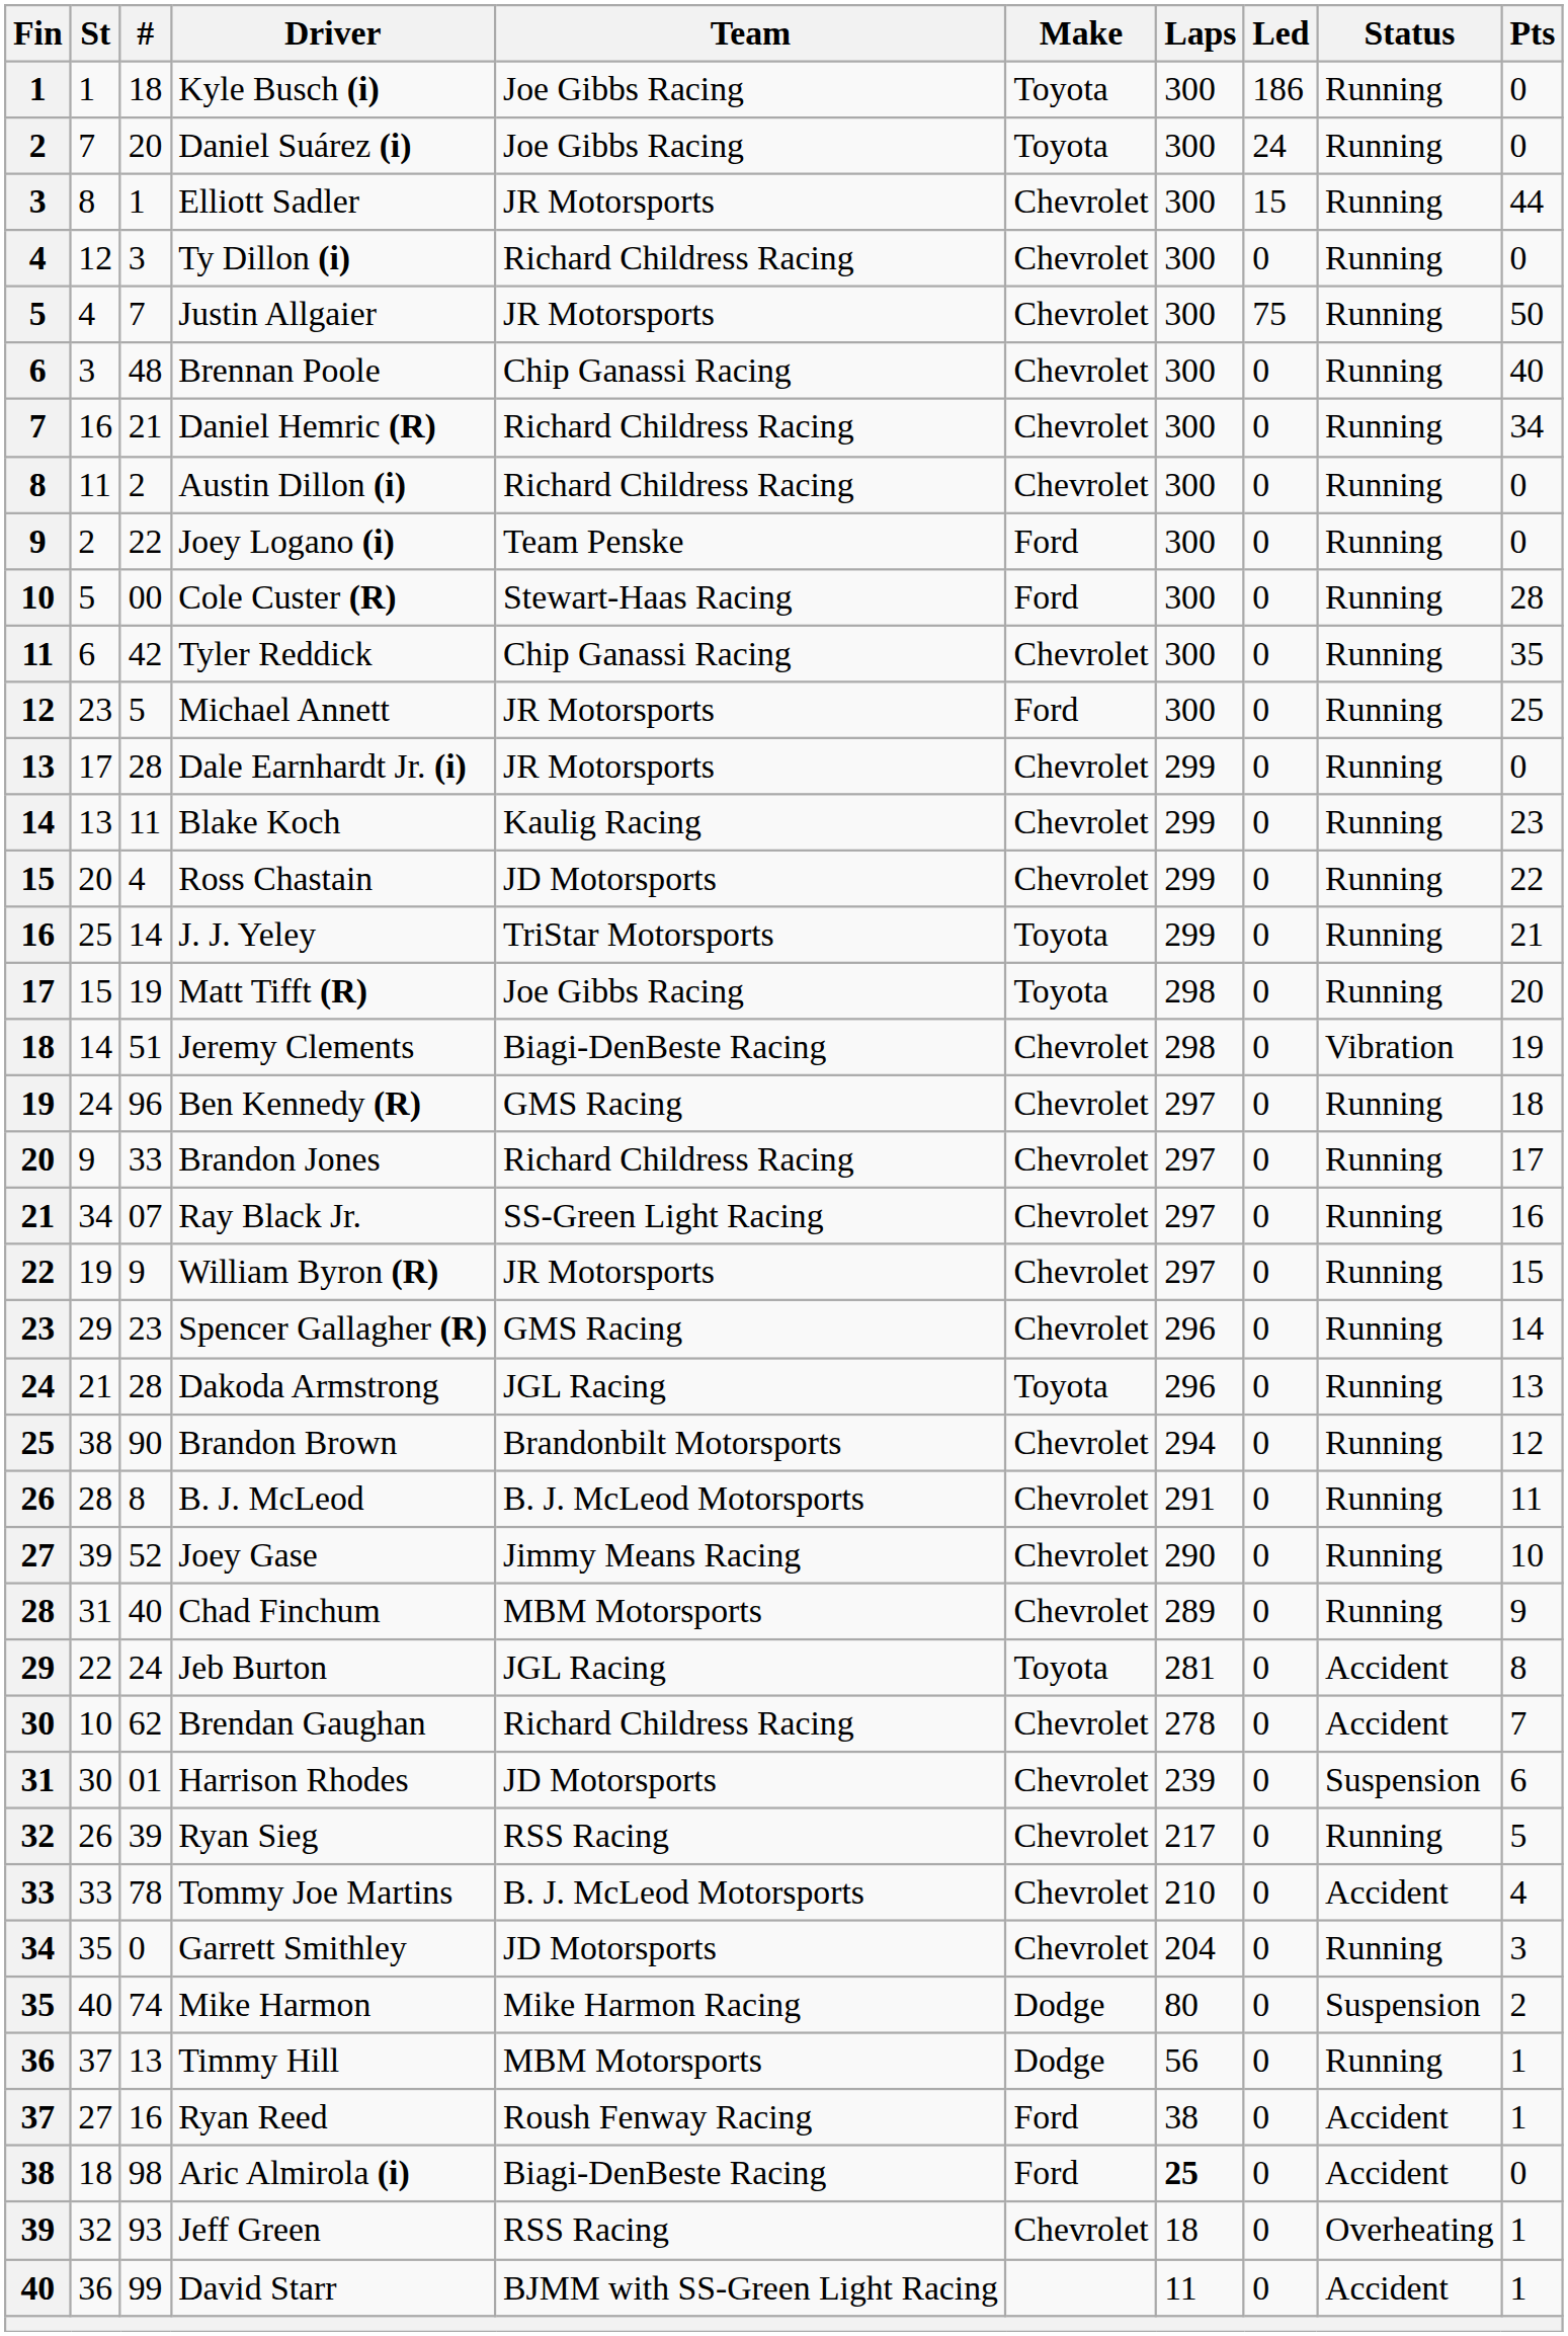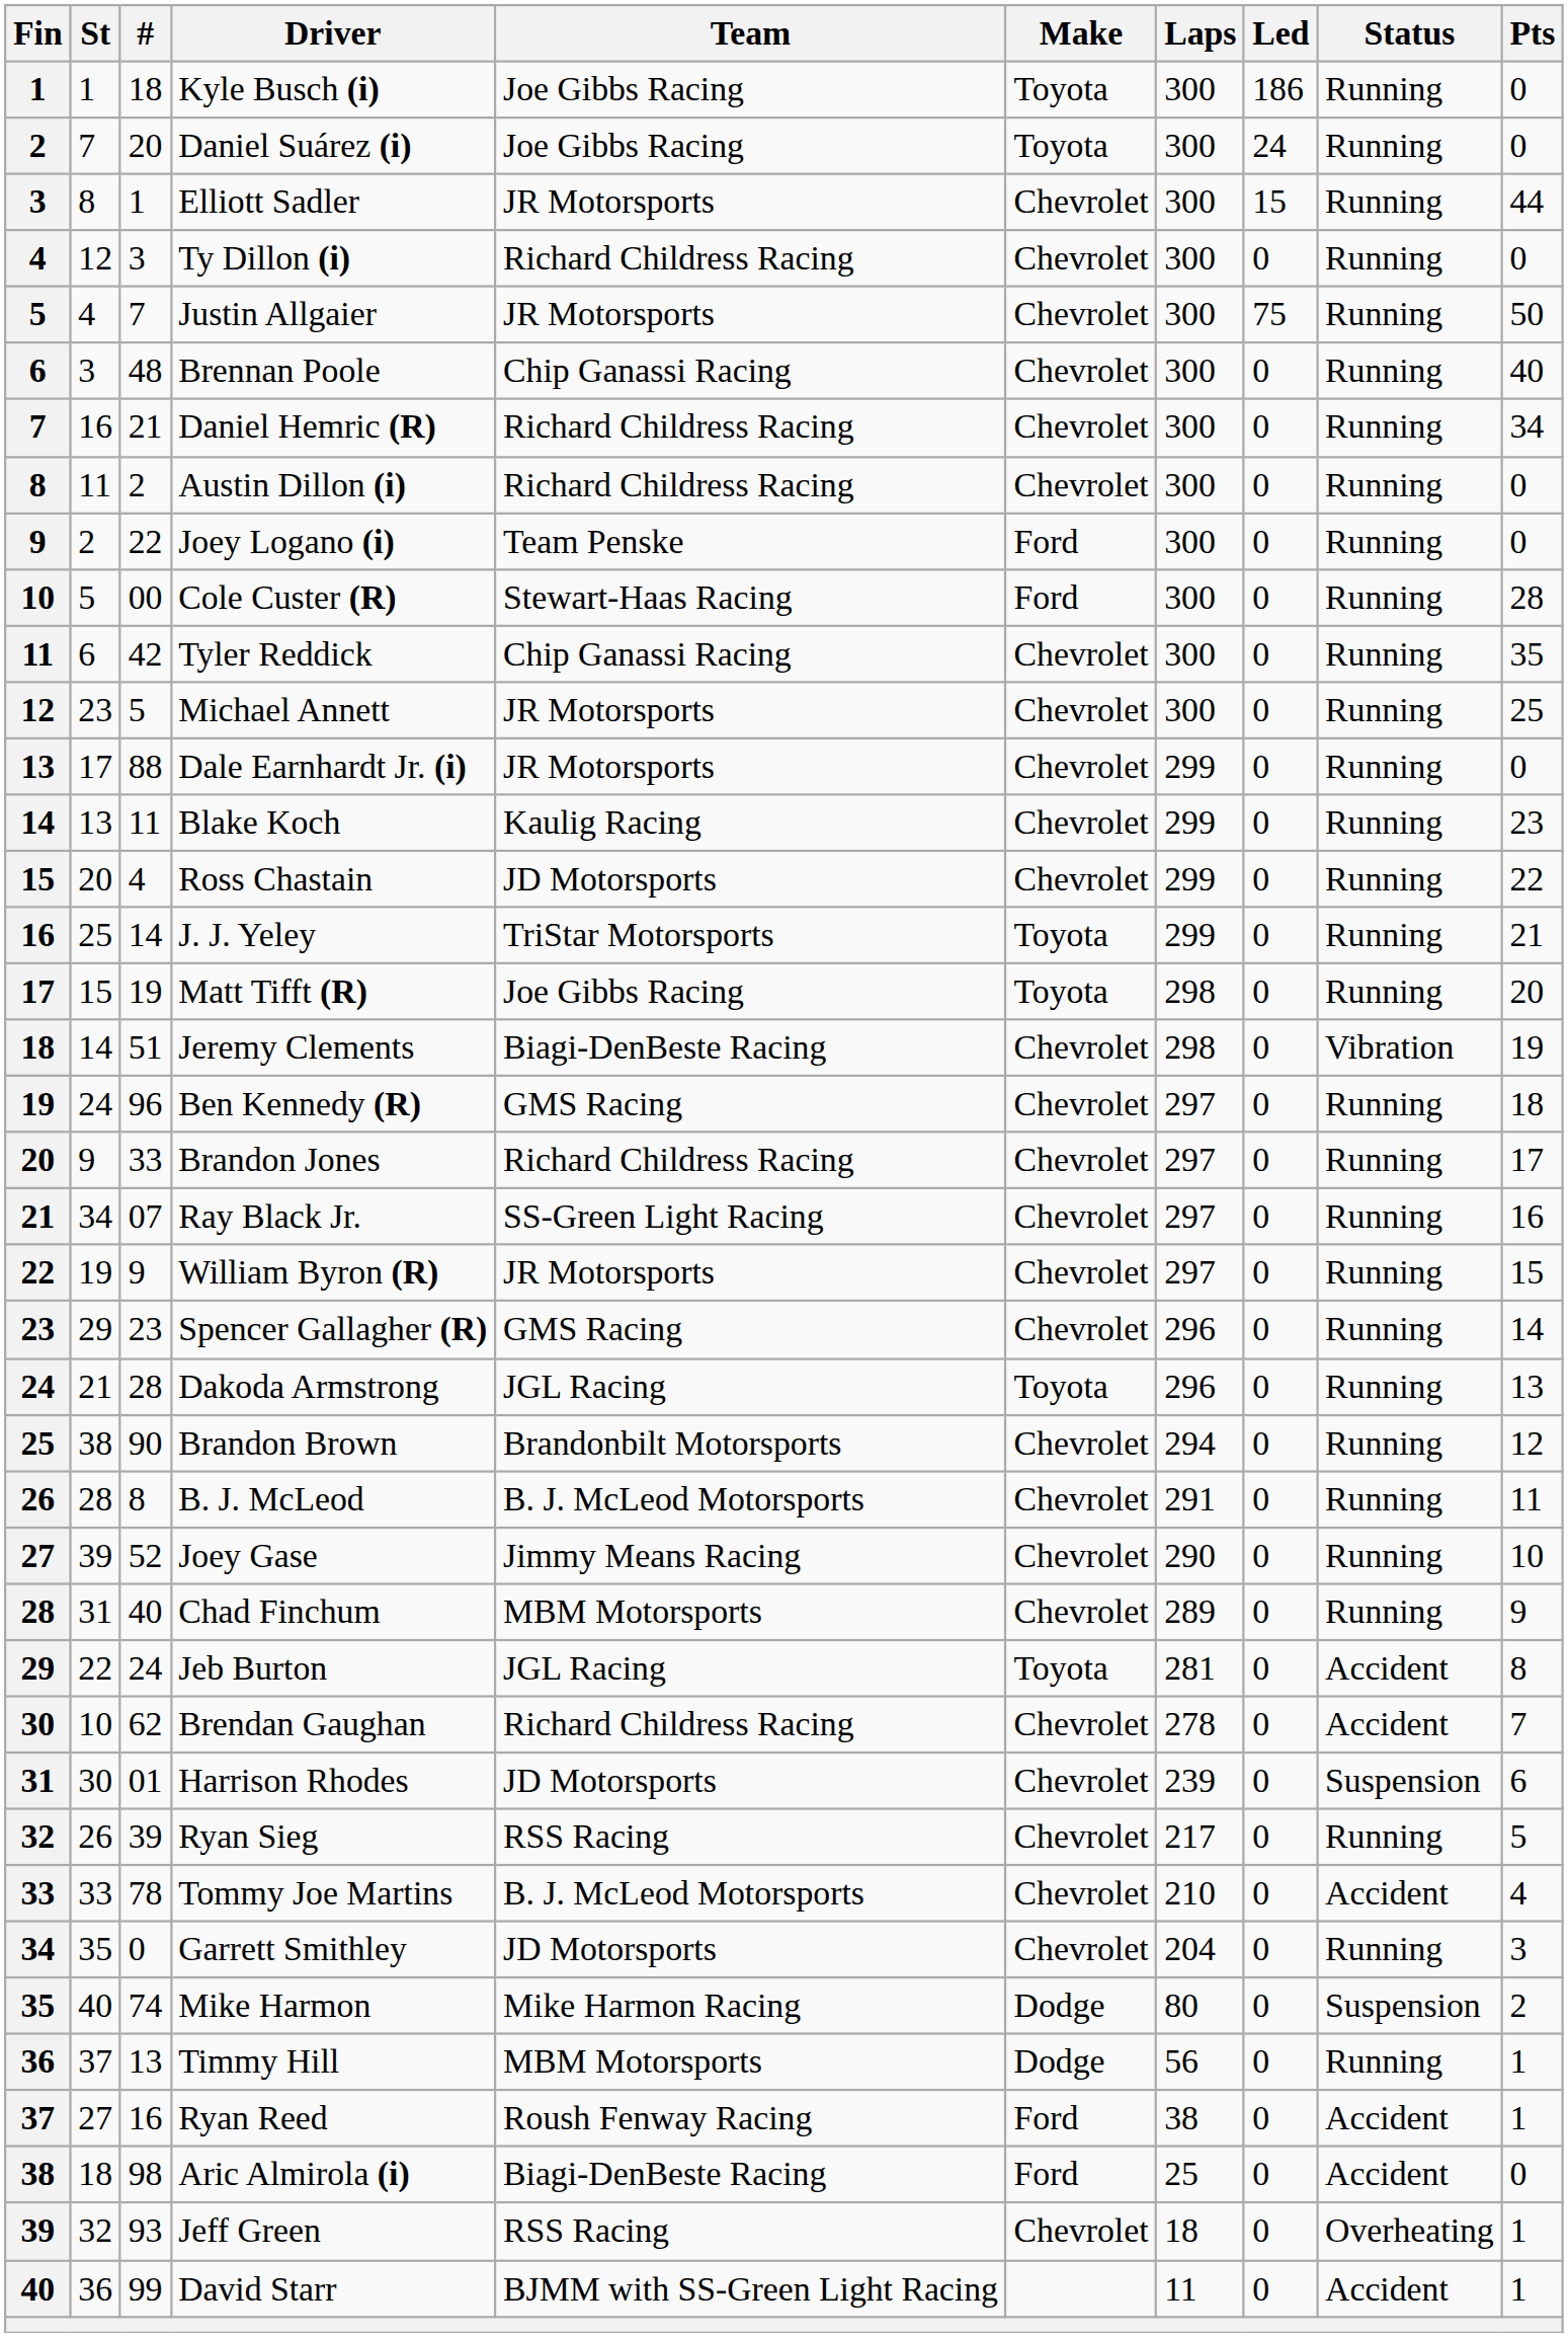 <table class="wikitable" style="font-size:95%">
 <tr>
 <th>Fin</th>
 <th>St</th>
 <th>#</th>
 <th>Driver</th>
 <th>Team</th>
 <th>Make</th>
 <th>Laps</th>
 <th>Led</th>
 <th>Status</th>
 <th>Pts</th>
 </tr>
 <tr>
 <th>1</th>
 <td>1</td>
 <td>18</td>
 <td>Kyle Busch <strong>(i)</strong></td>
 <td>Joe Gibbs Racing</td>
 <td>Toyota</td>
 <td>300</td>
 <td>186</td>
 <td>Running</td>
 <td>0</td>
 </tr>
 <tr>
 <th>2</th>
 <td>7</td>
 <td>20</td>
 <td>Daniel Suárez <strong>(i)</strong></td>
 <td>Joe Gibbs Racing</td>
 <td>Toyota</td>
 <td>300</td>
 <td>24</td>
 <td>Running</td>
 <td>0</td>
 </tr>
 <tr>
 <th>3</th>
 <td>8</td>
 <td>1</td>
 <td>Elliott Sadler</td>
 <td>JR Motorsports</td>
 <td>Chevrolet</td>
 <td>300</td>
 <td>15</td>
 <td>Running</td>
 <td>44</td>
 </tr>
 <tr>
 <th>4</th>
 <td>12</td>
 <td>3</td>
 <td>Ty Dillon <strong>(i)</strong></td>
 <td>Richard Childress Racing</td>
 <td>Chevrolet</td>
 <td>300</td>
 <td>0</td>
 <td>Running</td>
 <td>0</td>
 </tr>
 <tr>
 <th>5</th>
 <td>4</td>
 <td>7</td>
 <td>Justin Allgaier</td>
 <td>JR Motorsports</td>
 <td>Chevrolet</td>
 <td>300</td>
 <td>75</td>
 <td>Running</td>
 <td>50</td>
 </tr>
 <tr>
 <th>6</th>
 <td>3</td>
 <td>48</td>
 <td>Brennan Poole</td>
 <td>Chip Ganassi Racing</td>
 <td>Chevrolet</td>
 <td>300</td>
 <td>0</td>
 <td>Running</td>
 <td>40</td>
 </tr>
 <tr>
 <th>7</th>
 <td>16</td>
 <td>21</td>
 <td>Daniel Hemric <strong>(R)</strong></td>
 <td>Richard Childress Racing</td>
 <td>Chevrolet</td>
 <td>300</td>
 <td>0</td>
 <td>Running</td>
 <td>34</td>
 </tr>
 <tr>
 <th>8</th>
 <td>11</td>
 <td>2</td>
 <td>Austin Dillon <strong>(i)</strong></td>
 <td>Richard Childress Racing</td>
 <td>Chevrolet</td>
 <td>300</td>
 <td>0</td>
 <td>Running</td>
 <td>0</td>
 </tr>
 <tr>
 <th>9</th>
 <td>2</td>
 <td>22</td>
 <td>Joey Logano <strong>(i)</strong></td>
 <td>Team Penske</td>
 <td>Ford</td>
 <td>300</td>
 <td>0</td>
 <td>Running</td>
 <td>0</td>
 </tr>
 <tr>
 <th>10</th>
 <td>5</td>
 <td>00</td>
 <td>Cole Custer <strong>(R)</strong></td>
 <td>Stewart-Haas Racing</td>
 <td>Ford</td>
 <td>300</td>
 <td>0</td>
 <td>Running</td>
 <td>28</td>
 </tr>
 <tr>
 <th>11</th>
 <td>6</td>
 <td>42</td>
 <td>Tyler Reddick</td>
 <td>Chip Ganassi Racing</td>
 <td>Chevrolet</td>
 <td>300</td>
 <td>0</td>
 <td>Running</td>
 <td>35</td>
 </tr>
 <tr>
 <th>12</th>
 <td>23</td>
 <td>5</td>
 <td>Michael Annett</td>
 <td>JR Motorsports</td>
-<td>Ford</td>
+<td>Chevrolet</td>
 <td>300</td>
 <td>0</td>
 <td>Running</td>
 <td>25</td>
 </tr>
 <tr>
 <th>13</th>
 <td>17</td>
-<td>28</td>
+<td>88</td>
 <td>Dale Earnhardt Jr. <strong>(i)</strong></td>
 <td>JR Motorsports</td>
 <td>Chevrolet</td>
 <td>299</td>
 <td>0</td>
 <td>Running</td>
 <td>0</td>
 </tr>
 <tr>
 <th>14</th>
 <td>13</td>
 <td>11</td>
 <td>Blake Koch</td>
 <td>Kaulig Racing</td>
 <td>Chevrolet</td>
 <td>299</td>
 <td>0</td>
 <td>Running</td>
 <td>23</td>
 </tr>
 <tr>
 <th>15</th>
 <td>20</td>
 <td>4</td>
 <td>Ross Chastain</td>
 <td>JD Motorsports</td>
 <td>Chevrolet</td>
 <td>299</td>
 <td>0</td>
 <td>Running</td>
 <td>22</td>
 </tr>
 <tr>
 <th>16</th>
 <td>25</td>
 <td>14</td>
 <td>J. J. Yeley</td>
 <td>TriStar Motorsports</td>
 <td>Toyota</td>
 <td>299</td>
 <td>0</td>
 <td>Running</td>
 <td>21</td>
 </tr>
 <tr>
 <th>17</th>
 <td>15</td>
 <td>19</td>
 <td>Matt Tifft <strong>(R)</strong></td>
 <td>Joe Gibbs Racing</td>
 <td>Toyota</td>
 <td>298</td>
 <td>0</td>
 <td>Running</td>
 <td>20</td>
 </tr>
 <tr>
 <th>18</th>
 <td>14</td>
 <td>51</td>
 <td>Jeremy Clements</td>
 <td>Biagi-DenBeste Racing</td>
 <td>Chevrolet</td>
 <td>298</td>
 <td>0</td>
 <td>Vibration</td>
 <td>19</td>
 </tr>
 <tr>
 <th>19</th>
 <td>24</td>
 <td>96</td>
 <td>Ben Kennedy <strong>(R)</strong></td>
 <td>GMS Racing</td>
 <td>Chevrolet</td>
 <td>297</td>
 <td>0</td>
 <td>Running</td>
 <td>18</td>
 </tr>
 <tr>
 <th>20</th>
 <td>9</td>
 <td>33</td>
 <td>Brandon Jones</td>
 <td>Richard Childress Racing</td>
 <td>Chevrolet</td>
 <td>297</td>
 <td>0</td>
 <td>Running</td>
 <td>17</td>
 </tr>
 <tr>
 <th>21</th>
 <td>34</td>
 <td>07</td>
 <td>Ray Black Jr.</td>
 <td>SS-Green Light Racing</td>
 <td>Chevrolet</td>
 <td>297</td>
 <td>0</td>
 <td>Running</td>
 <td>16</td>
 </tr>
 <tr>
 <th>22</th>
 <td>19</td>
 <td>9</td>
 <td>William Byron <strong>(R)</strong></td>
 <td>JR Motorsports</td>
 <td>Chevrolet</td>
 <td>297</td>
 <td>0</td>
 <td>Running</td>
 <td>15</td>
 </tr>
 <tr>
 <th>23</th>
 <td>29</td>
 <td>23</td>
 <td>Spencer Gallagher <strong>(R)</strong></td>
 <td>GMS Racing</td>
 <td>Chevrolet</td>
 <td>296</td>
 <td>0</td>
 <td>Running</td>
 <td>14</td>
 </tr>
 <tr>
 <th>24</th>
 <td>21</td>
 <td>28</td>
 <td>Dakoda Armstrong</td>
 <td>JGL Racing</td>
 <td>Toyota</td>
 <td>296</td>
 <td>0</td>
 <td>Running</td>
 <td>13</td>
 </tr>
 <tr>
 <th>25</th>
 <td>38</td>
 <td>90</td>
 <td>Brandon Brown</td>
 <td>Brandonbilt Motorsports</td>
 <td>Chevrolet</td>
 <td>294</td>
 <td>0</td>
 <td>Running</td>
 <td>12</td>
 </tr>
 <tr>
 <th>26</th>
 <td>28</td>
 <td>8</td>
 <td>B. J. McLeod</td>
 <td>B. J. McLeod Motorsports</td>
 <td>Chevrolet</td>
 <td>291</td>
 <td>0</td>
 <td>Running</td>
 <td>11</td>
 </tr>
 <tr>
 <th>27</th>
 <td>39</td>
 <td>52</td>
 <td>Joey Gase</td>
 <td>Jimmy Means Racing</td>
 <td>Chevrolet</td>
 <td>290</td>
 <td>0</td>
 <td>Running</td>
 <td>10</td>
 </tr>
 <tr>
 <th>28</th>
 <td>31</td>
 <td>40</td>
 <td>Chad Finchum</td>
 <td>MBM Motorsports</td>
 <td>Chevrolet</td>
 <td>289</td>
 <td>0</td>
 <td>Running</td>
 <td>9</td>
 </tr>
 <tr>
 <th>29</th>
 <td>22</td>
 <td>24</td>
 <td>Jeb Burton</td>
 <td>JGL Racing</td>
 <td>Toyota</td>
 <td>281</td>
 <td>0</td>
 <td>Accident</td>
 <td>8</td>
 </tr>
 <tr>
 <th>30</th>
 <td>10</td>
 <td>62</td>
 <td>Brendan Gaughan</td>
 <td>Richard Childress Racing</td>
 <td>Chevrolet</td>
 <td>278</td>
 <td>0</td>
 <td>Accident</td>
 <td>7</td>
 </tr>
 <tr>
 <th>31</th>
 <td>30</td>
 <td>01</td>
 <td>Harrison Rhodes</td>
 <td>JD Motorsports</td>
 <td>Chevrolet</td>
 <td>239</td>
 <td>0</td>
 <td>Suspension</td>
 <td>6</td>
 </tr>
 <tr>
 <th>32</th>
 <td>26</td>
 <td>39</td>
 <td>Ryan Sieg</td>
 <td>RSS Racing</td>
 <td>Chevrolet</td>
 <td>217</td>
 <td>0</td>
 <td>Running</td>
 <td>5</td>
 </tr>
 <tr>
 <th>33</th>
 <td>33</td>
 <td>78</td>
 <td>Tommy Joe Martins</td>
 <td>B. J. McLeod Motorsports</td>
 <td>Chevrolet</td>
 <td>210</td>
 <td>0</td>
 <td>Accident</td>
 <td>4</td>
 </tr>
 <tr>
 <th>34</th>
 <td>35</td>
 <td>0</td>
 <td>Garrett Smithley</td>
 <td>JD Motorsports</td>
 <td>Chevrolet</td>
 <td>204</td>
 <td>0</td>
 <td>Running</td>
 <td>3</td>
 </tr>
 <tr>
 <th>35</th>
 <td>40</td>
 <td>74</td>
 <td>Mike Harmon</td>
 <td>Mike Harmon Racing</td>
 <td>Dodge</td>
 <td>80</td>
 <td>0</td>
 <td>Suspension</td>
 <td>2</td>
 </tr>
 <tr>
 <th>36</th>
 <td>37</td>
 <td>13</td>
 <td>Timmy Hill</td>
 <td>MBM Motorsports</td>
 <td>Dodge</td>
 <td>56</td>
 <td>0</td>
 <td>Running</td>
 <td>1</td>
 </tr>
 <tr>
 <th>37</th>
 <td>27</td>
 <td>16</td>
 <td>Ryan Reed</td>
 <td>Roush Fenway Racing</td>
 <td>Ford</td>
 <td>38</td>
 <td>0</td>
 <td>Accident</td>
 <td>1</td>
 </tr>
 <tr>
 <th>38</th>
 <td>18</td>
 <td>98</td>
 <td>Aric Almirola <strong>(i)</strong></td>
 <td>Biagi-DenBeste Racing</td>
 <td>Ford</td>
-<td><strong>25</strong></td>
+<td>25</td>
 <td>0</td>
 <td>Accident</td>
 <td>0</td>
 </tr>
 <tr>
 <th>39</th>
 <td>32</td>
 <td>93</td>
 <td>Jeff Green</td>
 <td>RSS Racing</td>
 <td>Chevrolet</td>
 <td>18</td>
 <td>0</td>
 <td>Overheating</td>
 <td>1</td>
 </tr>
 <tr>
 <th>40</th>
 <td>36</td>
 <td>99</td>
 <td>David Starr</td>
 <td>BJMM with SS-Green Light Racing</td>
 <td></td>
 <td>11</td>
 <td>0</td>
 <td>Accident</td>
 <td>1</td>
 </tr>
 <tr>
 <th colspan="10"></th>
 </tr>
 </table>
